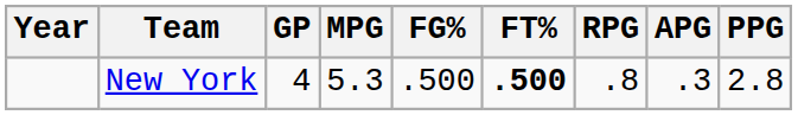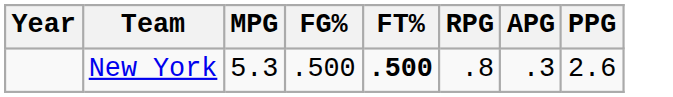 <table class="wikitable sortable" style="font-size:95%; text-align:right;">
 <tr>
 <th>Year</th>
 <th>Team</th>
-<th>GP</th>
 <th>MPG</th>
 <th>FG%</th>
 <th>FT%</th>
 <th>RPG</th>
 <th>APG</th>
 <th>PPG</th>
 </tr>
 <tr>
 <td style="text-align:left;"></td>
 <td style="text-align:left;"><a href='#'>New York</a></td>
-<td>4</td>
 <td>5.3</td>
 <td>.500</td>
 <td><strong>.500</strong></td>
 <td>.8</td>
 <td>.3</td>
-<td>2.8</td>
+<td>2.6</td>
 </tr>
 </table>
